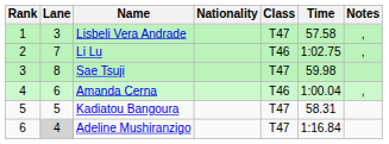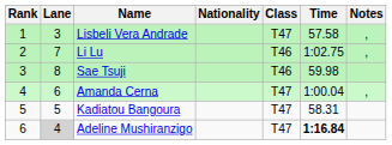 <table class="wikitable sortable" style="text-align:center">
 <tr>
 <th>Rank</th>
 <th>Lane</th>
 <th>Name</th>
 <th>Nationality</th>
 <th>Class</th>
 <th>Time</th>
 <th>Notes</th>
 </tr>
 <tr bgcolor=bbf3bb>
 <td>1</td>
 <td>3</td>
 <td align="left"><a href='#'>Lisbeli Vera Andrade</a></td>
 <td align="left"></td>
 <td>T47</td>
 <td>57.58</td>
 <td>, </td>
 </tr>
 <tr bgcolor=bbf3bb>
 <td>2</td>
 <td>7</td>
 <td align="left"><a href='#'>Li Lu</a></td>
 <td align="left"></td>
 <td>T46</td>
 <td>1:02.75</td>
 <td>, </td>
 </tr>
 <tr bgcolor=bbf3bb>
 <td>3</td>
 <td>8</td>
 <td align="left"><a href='#'>Sae Tsuji</a></td>
 <td align="left"></td>
-<td>T47</td>
+<td>T46</td>
 <td>59.98</td>
 <td></td>
 </tr>
 <tr bgcolor=ccf9cc>
 <td>4</td>
 <td>6</td>
 <td align="left"><a href='#'>Amanda Cerna</a></td>
 <td align="left"></td>
-<td>T46</td>
+<td>T47</td>
 <td>1:00.04</td>
 <td>, </td>
 </tr>
 <tr>
 <td>5</td>
 <td>5</td>
 <td align="left"><a href='#'>Kadiatou Bangoura</a></td>
 <td align="left"></td>
 <td>T47</td>
 <td>58.31</td>
 <td></td>
 </tr>
 <tr>
 <td>6</td>
 <td style="background: lightgrey;">4</td>
 <td align="left"><a href='#'>Adeline Mushiranzigo</a></td>
 <td align="left"></td>
 <td>T47</td>
-<td>1:16.84</td>
+<td><strong>1:16.84</strong></td>
 <td></td>
 </tr>
 </table>
